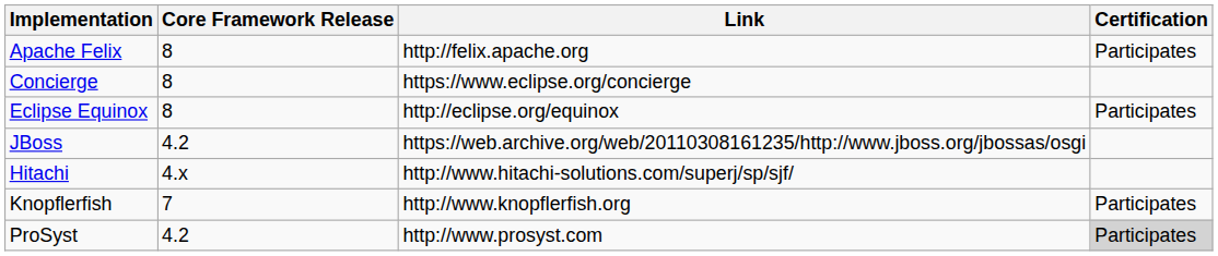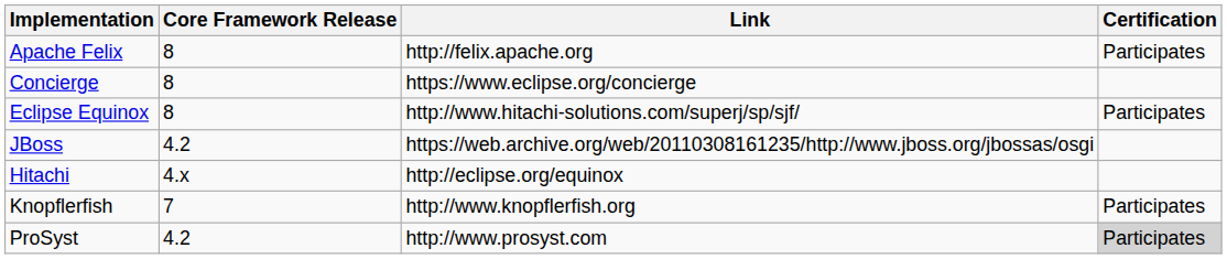 <table class="wikitable sortable">
 <tr>
 <th>Implementation</th>
 <th>Core Framework Release</th>
 <th>Link</th>
 <th>Certification</th>
 </tr>
 <tr>
 <td><a href='#'>Apache Felix</a></td>
 <td>8</td>
 <td>http://felix.apache.org</td>
 <td>Participates</td>
 </tr>
 <tr>
 <td><a href='#'>Concierge</a></td>
 <td>8</td>
 <td>https://www.eclipse.org/concierge</td>
 <td></td>
 </tr>
 <tr>
 <td><a href='#'>Eclipse Equinox</a></td>
 <td>8</td>
-<td>http://eclipse.org/equinox</td>
+<td>http://www.hitachi-solutions.com/superj/sp/sjf/</td>
 <td>Participates</td>
 </tr>
 <tr>
 <td><a href='#'>JBoss</a></td>
 <td>4.2</td>
 <td>https://web.archive.org/web/20110308161235/http://www.jboss.org/jbossas/osgi</td>
 <td></td>
 </tr>
 <tr>
 <td><a href='#'>Hitachi</a></td>
 <td>4.x</td>
-<td>http://www.hitachi-solutions.com/superj/sp/sjf/</td>
+<td>http://eclipse.org/equinox</td>
 <td></td>
 </tr>
 <tr>
 <td>Knopflerfish</td>
 <td>7</td>
 <td>http://www.knopflerfish.org</td>
 <td>Participates</td>
 </tr>
 <tr>
 <td>ProSyst</td>
 <td>4.2</td>
 <td>http://www.prosyst.com</td>
 <td style="background: lightgrey;">Participates</td>
 </tr>
 </table>
